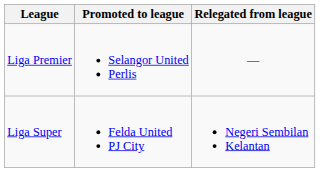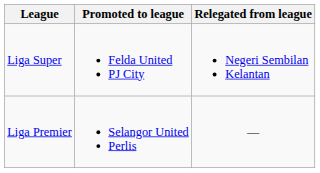 <table class="wikitable">
 <tr>
 <th>League</th>
 <th>Promoted to league</th>
 <th>Relegated from league</th>
 </tr>
 <tr>
+<td><a href='#'>Liga Super</a></td>
+<td><br><ul><li><a href='#'>Felda United</a></li><li><a href='#'>PJ City</a></li></ul></td>
+<td><br><ul><li><a href='#'>Negeri Sembilan</a></li><li><a href='#'>Kelantan</a></li></ul></td>
+</tr>
+<tr>
 <td><a href='#'>Liga Premier</a></td>
 <td><br><ul><li><a href='#'>Selangor United</a></li><li><a href='#'>Perlis</a></li></ul></td>
 <td align="center">—</td>
 </tr>
-<tr>
-<td><a href='#'>Liga Super</a></td>
-<td><br><ul><li><a href='#'>Felda United</a></li><li><a href='#'>PJ City</a></li></ul></td>
-<td><br><ul><li><a href='#'>Negeri Sembilan</a></li><li><a href='#'>Kelantan</a></li></ul></td>
-</tr>
 </table>
